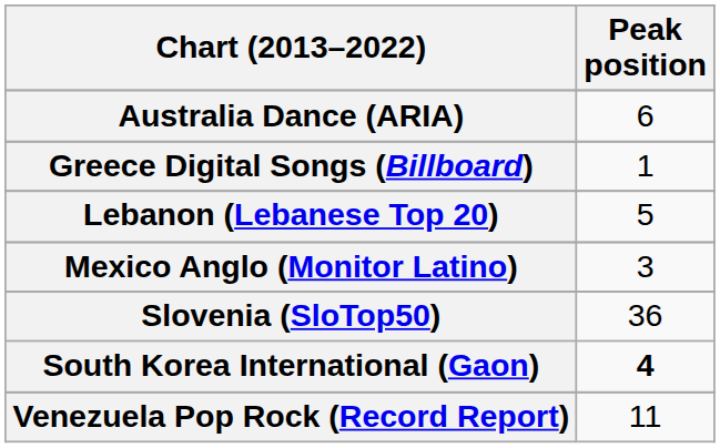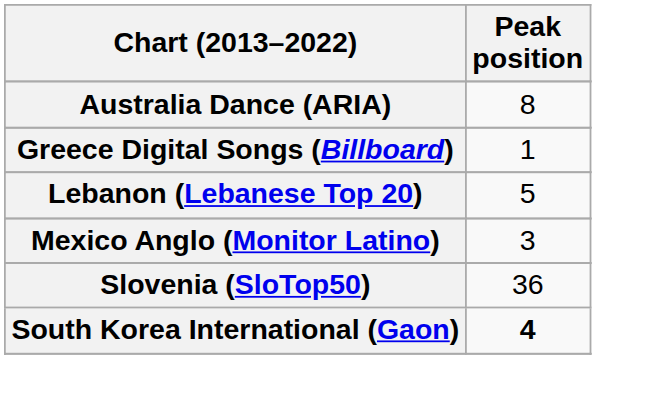 <table class="wikitable sortable plainrowheaders" style="text-align:center;">
 <tr>
 <th scope="col">Chart (2013–2022)</th>
 <th scope="col">Peak<br>position</th>
 </tr>
 <tr>
 </tr>
 <tr>
 <th scope="row">Australia Dance (ARIA)</th>
-<td>6</td>
+<td>8</td>
 </tr>
 <tr>
 </tr>
 <tr>
 </tr>
 <tr>
 </tr>
 <tr>
 </tr>
 <tr>
 </tr>
 <tr>
 </tr>
 <tr>
 </tr>
 <tr>
 </tr>
 <tr>
 </tr>
 <tr>
 </tr>
 <tr>
 </tr>
 <tr>
 </tr>
 <tr>
 </tr>
 <tr>
 </tr>
 <tr>
 <th scope="row">Greece Digital Songs (<em><a href='#'>Billboard</a></em>)</th>
 <td>1</td>
 </tr>
 <tr>
 </tr>
 <tr>
 </tr>
 <tr>
 </tr>
 <tr>
 </tr>
 <tr>
 </tr>
 <tr>
 <th scope="row">Lebanon (<a href='#'>Lebanese Top 20</a>)</th>
 <td>5</td>
 </tr>
 <tr>
 </tr>
 <tr>
 <th scope="row">Mexico Anglo (<a href='#'>Monitor Latino</a>)</th>
 <td>3</td>
 </tr>
 <tr>
 </tr>
 <tr>
 </tr>
 <tr>
 </tr>
 <tr>
 </tr>
 <tr>
 </tr>
 <tr>
 </tr>
 <tr>
 </tr>
 <tr>
 </tr>
 <tr>
 </tr>
 <tr>
 <th scope="row">Slovenia (<a href='#'>SloTop50</a>)</th>
 <td>36</td>
 </tr>
 <tr>
 <th scope="row">South Korea International (<a href='#'>Gaon</a>)</th>
 <td><strong>4</strong></td>
 </tr>
 <tr>
 </tr>
 <tr>
 </tr>
 <tr>
 </tr>
 <tr>
 </tr>
 <tr>
 </tr>
 <tr>
 </tr>
 <tr>
 </tr>
 <tr>
 </tr>
 <tr>
 </tr>
 <tr>
 </tr>
 <tr>
 </tr>
-<tr>
-<th scope="row">Venezuela Pop Rock (<a href='#'>Record Report</a>)</th>
-<td>11</td>
-</tr>
 </table>
